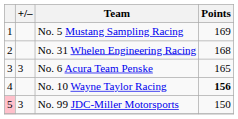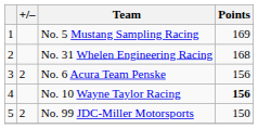 <table class="wikitable" style="font-size: 95%;">
 <tr>
 <th scope="col"></th>
 <th scope="col">+/–</th>
 <th scope="col">Team</th>
 <th scope="col">Points</th>
 </tr>
 <tr>
 <td align=center>1</td>
 <td align="left"></td>
 <td> No. 5 <a href='#'>Mustang Sampling Racing</a></td>
 <td align=right>169</td>
 </tr>
 <tr>
 <td align=center>2</td>
 <td align="left"></td>
 <td> No. 31 <a href='#'>Whelen Engineering Racing</a></td>
 <td align=right>168</td>
 </tr>
 <tr>
 <td align=center>3</td>
-<td align="left"> 3</td>
+<td align="left"> 2</td>
 <td> No. 6 <a href='#'>Acura Team Penske</a></td>
-<td align=right>165</td>
+<td align=right>156</td>
 </tr>
 <tr>
 <td align=center>4</td>
 <td align="left"></td>
 <td> No. 10 <a href='#'>Wayne Taylor Racing</a></td>
 <td align=right><strong>156</strong></td>
 </tr>
 <tr>
-<td align=center style="background: pink;">5</td>
-<td align="left"> 3</td>
+<td align=center>5</td>
+<td align="left"> 2</td>
 <td> No. 99 <a href='#'>JDC-Miller Motorsports</a></td>
 <td align=right>150</td>
 </tr>
 <tr>
 </tr>
 </table>
